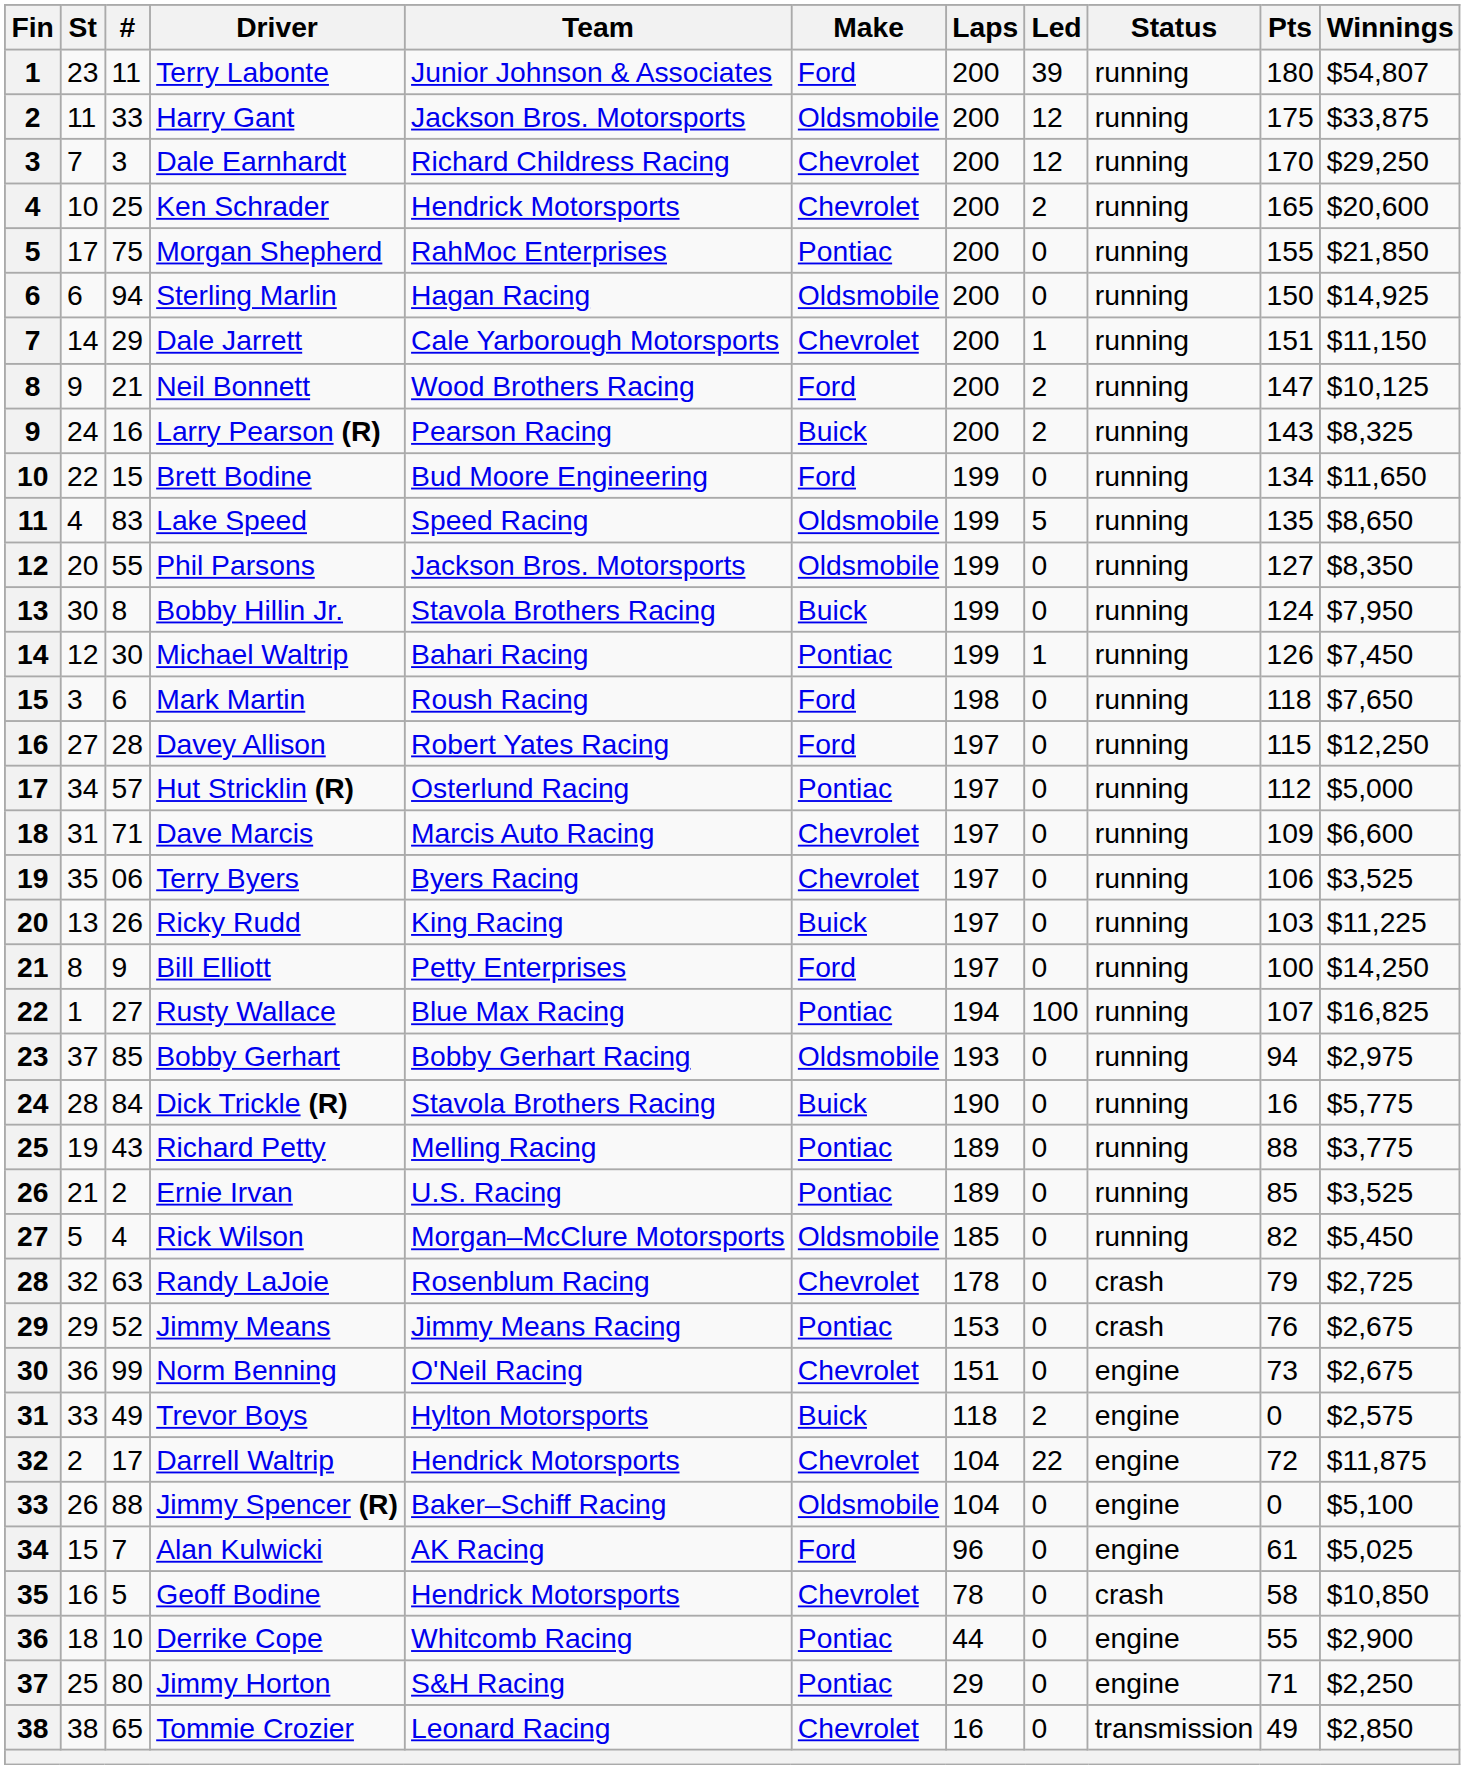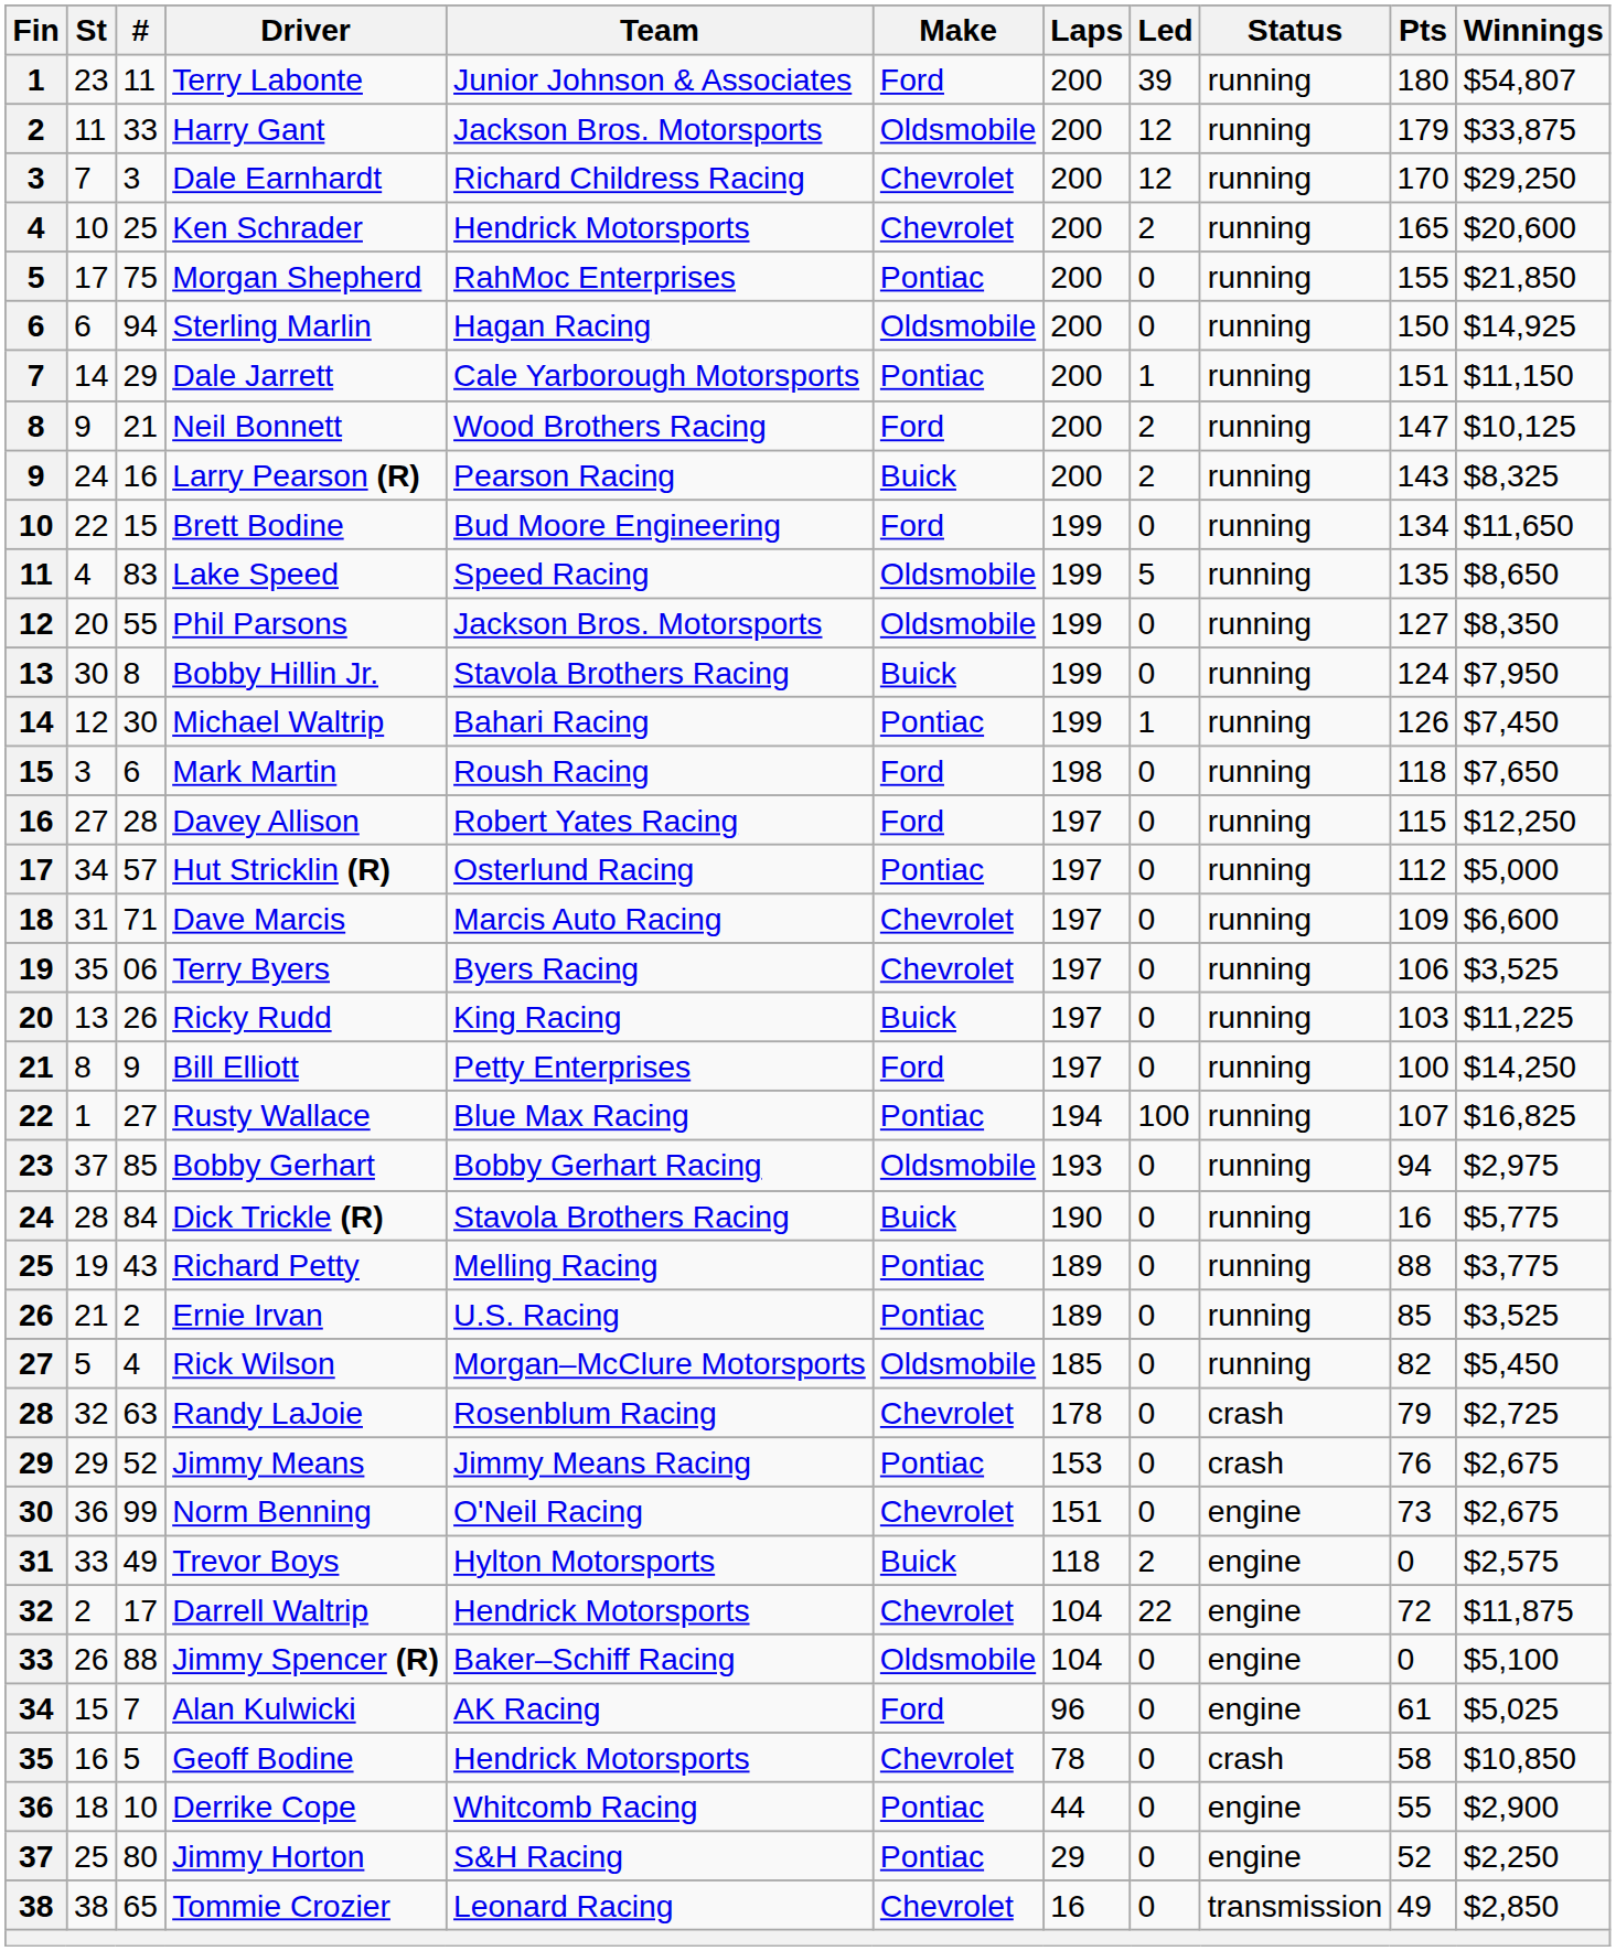 <table class="wikitable" style="font-size:95%">
 <tr>
 <th>Fin</th>
 <th>St</th>
 <th>#</th>
 <th>Driver</th>
 <th>Team</th>
 <th>Make</th>
 <th>Laps</th>
 <th>Led</th>
 <th>Status</th>
 <th>Pts</th>
 <th>Winnings</th>
 </tr>
 <tr>
 <th>1</th>
 <td>23</td>
 <td>11</td>
 <td><a href='#'>Terry Labonte</a></td>
 <td><a href='#'>Junior Johnson & Associates</a></td>
 <td><a href='#'>Ford</a></td>
 <td>200</td>
 <td>39</td>
 <td>running</td>
 <td>180</td>
 <td>$54,807</td>
 </tr>
 <tr>
 <th>2</th>
 <td>11</td>
 <td>33</td>
 <td><a href='#'>Harry Gant</a></td>
 <td><a href='#'>Jackson Bros. Motorsports</a></td>
 <td><a href='#'>Oldsmobile</a></td>
 <td>200</td>
 <td>12</td>
 <td>running</td>
-<td>175</td>
+<td>179</td>
 <td>$33,875</td>
 </tr>
 <tr>
 <th>3</th>
 <td>7</td>
 <td>3</td>
 <td><a href='#'>Dale Earnhardt</a></td>
 <td><a href='#'>Richard Childress Racing</a></td>
 <td><a href='#'>Chevrolet</a></td>
 <td>200</td>
 <td>12</td>
 <td>running</td>
 <td>170</td>
 <td>$29,250</td>
 </tr>
 <tr>
 <th>4</th>
 <td>10</td>
 <td>25</td>
 <td><a href='#'>Ken Schrader</a></td>
 <td><a href='#'>Hendrick Motorsports</a></td>
 <td><a href='#'>Chevrolet</a></td>
 <td>200</td>
 <td>2</td>
 <td>running</td>
 <td>165</td>
 <td>$20,600</td>
 </tr>
 <tr>
 <th>5</th>
 <td>17</td>
 <td>75</td>
 <td><a href='#'>Morgan Shepherd</a></td>
 <td><a href='#'>RahMoc Enterprises</a></td>
 <td><a href='#'>Pontiac</a></td>
 <td>200</td>
 <td>0</td>
 <td>running</td>
 <td>155</td>
 <td>$21,850</td>
 </tr>
 <tr>
 <th>6</th>
 <td>6</td>
 <td>94</td>
 <td><a href='#'>Sterling Marlin</a></td>
 <td><a href='#'>Hagan Racing</a></td>
 <td><a href='#'>Oldsmobile</a></td>
 <td>200</td>
 <td>0</td>
 <td>running</td>
 <td>150</td>
 <td>$14,925</td>
 </tr>
 <tr>
 <th>7</th>
 <td>14</td>
 <td>29</td>
 <td><a href='#'>Dale Jarrett</a></td>
 <td><a href='#'>Cale Yarborough Motorsports</a></td>
-<td><a href='#'>Chevrolet</a></td>
+<td><a href='#'>Pontiac</a></td>
 <td>200</td>
 <td>1</td>
 <td>running</td>
 <td>151</td>
 <td>$11,150</td>
 </tr>
 <tr>
 <th>8</th>
 <td>9</td>
 <td>21</td>
 <td><a href='#'>Neil Bonnett</a></td>
 <td><a href='#'>Wood Brothers Racing</a></td>
 <td><a href='#'>Ford</a></td>
 <td>200</td>
 <td>2</td>
 <td>running</td>
 <td>147</td>
 <td>$10,125</td>
 </tr>
 <tr>
 <th>9</th>
 <td>24</td>
 <td>16</td>
 <td><a href='#'>Larry Pearson</a> <strong>(R)</strong></td>
 <td><a href='#'>Pearson Racing</a></td>
 <td><a href='#'>Buick</a></td>
 <td>200</td>
 <td>2</td>
 <td>running</td>
 <td>143</td>
 <td>$8,325</td>
 </tr>
 <tr>
 <th>10</th>
 <td>22</td>
 <td>15</td>
 <td><a href='#'>Brett Bodine</a></td>
 <td><a href='#'>Bud Moore Engineering</a></td>
 <td><a href='#'>Ford</a></td>
 <td>199</td>
 <td>0</td>
 <td>running</td>
 <td>134</td>
 <td>$11,650</td>
 </tr>
 <tr>
 <th>11</th>
 <td>4</td>
 <td>83</td>
 <td><a href='#'>Lake Speed</a></td>
 <td><a href='#'>Speed Racing</a></td>
 <td><a href='#'>Oldsmobile</a></td>
 <td>199</td>
 <td>5</td>
 <td>running</td>
 <td>135</td>
 <td>$8,650</td>
 </tr>
 <tr>
 <th>12</th>
 <td>20</td>
 <td>55</td>
 <td><a href='#'>Phil Parsons</a></td>
 <td><a href='#'>Jackson Bros. Motorsports</a></td>
 <td><a href='#'>Oldsmobile</a></td>
 <td>199</td>
 <td>0</td>
 <td>running</td>
 <td>127</td>
 <td>$8,350</td>
 </tr>
 <tr>
 <th>13</th>
 <td>30</td>
 <td>8</td>
 <td><a href='#'>Bobby Hillin Jr.</a></td>
 <td><a href='#'>Stavola Brothers Racing</a></td>
 <td><a href='#'>Buick</a></td>
 <td>199</td>
 <td>0</td>
 <td>running</td>
 <td>124</td>
 <td>$7,950</td>
 </tr>
 <tr>
 <th>14</th>
 <td>12</td>
 <td>30</td>
 <td><a href='#'>Michael Waltrip</a></td>
 <td><a href='#'>Bahari Racing</a></td>
 <td><a href='#'>Pontiac</a></td>
 <td>199</td>
 <td>1</td>
 <td>running</td>
 <td>126</td>
 <td>$7,450</td>
 </tr>
 <tr>
 <th>15</th>
 <td>3</td>
 <td>6</td>
 <td><a href='#'>Mark Martin</a></td>
 <td><a href='#'>Roush Racing</a></td>
 <td><a href='#'>Ford</a></td>
 <td>198</td>
 <td>0</td>
 <td>running</td>
 <td>118</td>
 <td>$7,650</td>
 </tr>
 <tr>
 <th>16</th>
 <td>27</td>
 <td>28</td>
 <td><a href='#'>Davey Allison</a></td>
 <td><a href='#'>Robert Yates Racing</a></td>
 <td><a href='#'>Ford</a></td>
 <td>197</td>
 <td>0</td>
 <td>running</td>
 <td>115</td>
 <td>$12,250</td>
 </tr>
 <tr>
 <th>17</th>
 <td>34</td>
 <td>57</td>
 <td><a href='#'>Hut Stricklin</a> <strong>(R)</strong></td>
 <td><a href='#'>Osterlund Racing</a></td>
 <td><a href='#'>Pontiac</a></td>
 <td>197</td>
 <td>0</td>
 <td>running</td>
 <td>112</td>
 <td>$5,000</td>
 </tr>
 <tr>
 <th>18</th>
 <td>31</td>
 <td>71</td>
 <td><a href='#'>Dave Marcis</a></td>
 <td><a href='#'>Marcis Auto Racing</a></td>
 <td><a href='#'>Chevrolet</a></td>
 <td>197</td>
 <td>0</td>
 <td>running</td>
 <td>109</td>
 <td>$6,600</td>
 </tr>
 <tr>
 <th>19</th>
 <td>35</td>
 <td>06</td>
 <td><a href='#'>Terry Byers</a></td>
 <td><a href='#'>Byers Racing</a></td>
 <td><a href='#'>Chevrolet</a></td>
 <td>197</td>
 <td>0</td>
 <td>running</td>
 <td>106</td>
 <td>$3,525</td>
 </tr>
 <tr>
 <th>20</th>
 <td>13</td>
 <td>26</td>
 <td><a href='#'>Ricky Rudd</a></td>
 <td><a href='#'>King Racing</a></td>
 <td><a href='#'>Buick</a></td>
 <td>197</td>
 <td>0</td>
 <td>running</td>
 <td>103</td>
 <td>$11,225</td>
 </tr>
 <tr>
 <th>21</th>
 <td>8</td>
 <td>9</td>
 <td><a href='#'>Bill Elliott</a></td>
 <td><a href='#'>Petty Enterprises</a></td>
 <td><a href='#'>Ford</a></td>
 <td>197</td>
 <td>0</td>
 <td>running</td>
 <td>100</td>
 <td>$14,250</td>
 </tr>
 <tr>
 <th>22</th>
 <td>1</td>
 <td>27</td>
 <td><a href='#'>Rusty Wallace</a></td>
 <td><a href='#'>Blue Max Racing</a></td>
 <td><a href='#'>Pontiac</a></td>
 <td>194</td>
 <td>100</td>
 <td>running</td>
 <td>107</td>
 <td>$16,825</td>
 </tr>
 <tr>
 <th>23</th>
 <td>37</td>
 <td>85</td>
 <td><a href='#'>Bobby Gerhart</a></td>
 <td><a href='#'>Bobby Gerhart Racing</a></td>
 <td><a href='#'>Oldsmobile</a></td>
 <td>193</td>
 <td>0</td>
 <td>running</td>
 <td>94</td>
 <td>$2,975</td>
 </tr>
 <tr>
 <th>24</th>
 <td>28</td>
 <td>84</td>
 <td><a href='#'>Dick Trickle</a> <strong>(R)</strong></td>
 <td><a href='#'>Stavola Brothers Racing</a></td>
 <td><a href='#'>Buick</a></td>
 <td>190</td>
 <td>0</td>
 <td>running</td>
 <td>16</td>
 <td>$5,775</td>
 </tr>
 <tr>
 <th>25</th>
 <td>19</td>
 <td>43</td>
 <td><a href='#'>Richard Petty</a></td>
 <td><a href='#'>Melling Racing</a></td>
 <td><a href='#'>Pontiac</a></td>
 <td>189</td>
 <td>0</td>
 <td>running</td>
 <td>88</td>
 <td>$3,775</td>
 </tr>
 <tr>
 <th>26</th>
 <td>21</td>
 <td>2</td>
 <td><a href='#'>Ernie Irvan</a></td>
 <td><a href='#'>U.S. Racing</a></td>
 <td><a href='#'>Pontiac</a></td>
 <td>189</td>
 <td>0</td>
 <td>running</td>
 <td>85</td>
 <td>$3,525</td>
 </tr>
 <tr>
 <th>27</th>
 <td>5</td>
 <td>4</td>
 <td><a href='#'>Rick Wilson</a></td>
 <td><a href='#'>Morgan–McClure Motorsports</a></td>
 <td><a href='#'>Oldsmobile</a></td>
 <td>185</td>
 <td>0</td>
 <td>running</td>
 <td>82</td>
 <td>$5,450</td>
 </tr>
 <tr>
 <th>28</th>
 <td>32</td>
 <td>63</td>
 <td><a href='#'>Randy LaJoie</a></td>
 <td><a href='#'>Rosenblum Racing</a></td>
 <td><a href='#'>Chevrolet</a></td>
 <td>178</td>
 <td>0</td>
 <td>crash</td>
 <td>79</td>
 <td>$2,725</td>
 </tr>
 <tr>
 <th>29</th>
 <td>29</td>
 <td>52</td>
 <td><a href='#'>Jimmy Means</a></td>
 <td><a href='#'>Jimmy Means Racing</a></td>
 <td><a href='#'>Pontiac</a></td>
 <td>153</td>
 <td>0</td>
 <td>crash</td>
 <td>76</td>
 <td>$2,675</td>
 </tr>
 <tr>
 <th>30</th>
 <td>36</td>
 <td>99</td>
 <td><a href='#'>Norm Benning</a></td>
 <td><a href='#'>O'Neil Racing</a></td>
 <td><a href='#'>Chevrolet</a></td>
 <td>151</td>
 <td>0</td>
 <td>engine</td>
 <td>73</td>
 <td>$2,675</td>
 </tr>
 <tr>
 <th>31</th>
 <td>33</td>
 <td>49</td>
 <td><a href='#'>Trevor Boys</a></td>
 <td><a href='#'>Hylton Motorsports</a></td>
 <td><a href='#'>Buick</a></td>
 <td>118</td>
 <td>2</td>
 <td>engine</td>
 <td>0</td>
 <td>$2,575</td>
 </tr>
 <tr>
 <th>32</th>
 <td>2</td>
 <td>17</td>
 <td><a href='#'>Darrell Waltrip</a></td>
 <td><a href='#'>Hendrick Motorsports</a></td>
 <td><a href='#'>Chevrolet</a></td>
 <td>104</td>
 <td>22</td>
 <td>engine</td>
 <td>72</td>
 <td>$11,875</td>
 </tr>
 <tr>
 <th>33</th>
 <td>26</td>
 <td>88</td>
 <td><a href='#'>Jimmy Spencer</a> <strong>(R)</strong></td>
 <td><a href='#'>Baker–Schiff Racing</a></td>
 <td><a href='#'>Oldsmobile</a></td>
 <td>104</td>
 <td>0</td>
 <td>engine</td>
 <td>0</td>
 <td>$5,100</td>
 </tr>
 <tr>
 <th>34</th>
 <td>15</td>
 <td>7</td>
 <td><a href='#'>Alan Kulwicki</a></td>
 <td><a href='#'>AK Racing</a></td>
 <td><a href='#'>Ford</a></td>
 <td>96</td>
 <td>0</td>
 <td>engine</td>
 <td>61</td>
 <td>$5,025</td>
 </tr>
 <tr>
 <th>35</th>
 <td>16</td>
 <td>5</td>
 <td><a href='#'>Geoff Bodine</a></td>
 <td><a href='#'>Hendrick Motorsports</a></td>
 <td><a href='#'>Chevrolet</a></td>
 <td>78</td>
 <td>0</td>
 <td>crash</td>
 <td>58</td>
 <td>$10,850</td>
 </tr>
 <tr>
 <th>36</th>
 <td>18</td>
 <td>10</td>
 <td><a href='#'>Derrike Cope</a></td>
 <td><a href='#'>Whitcomb Racing</a></td>
 <td><a href='#'>Pontiac</a></td>
 <td>44</td>
 <td>0</td>
 <td>engine</td>
 <td>55</td>
 <td>$2,900</td>
 </tr>
 <tr>
 <th>37</th>
 <td>25</td>
 <td>80</td>
 <td><a href='#'>Jimmy Horton</a></td>
 <td><a href='#'>S&H Racing</a></td>
 <td><a href='#'>Pontiac</a></td>
 <td>29</td>
 <td>0</td>
 <td>engine</td>
-<td>71</td>
+<td>52</td>
 <td>$2,250</td>
 </tr>
 <tr>
 <th>38</th>
 <td>38</td>
 <td>65</td>
 <td><a href='#'>Tommie Crozier</a></td>
 <td><a href='#'>Leonard Racing</a></td>
 <td><a href='#'>Chevrolet</a></td>
 <td>16</td>
 <td>0</td>
 <td>transmission</td>
 <td>49</td>
 <td>$2,850</td>
 </tr>
 <tr>
 <th colspan="11"></th>
 </tr>
 </table>
